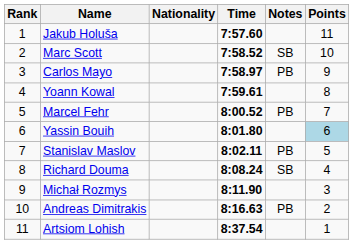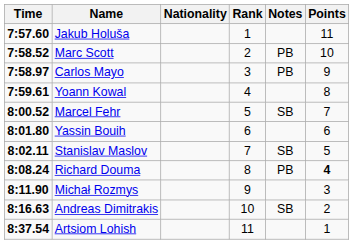 <table class="wikitable sortable" style="text-align:center">
 <tr>
-<th>Rank</th>
+<th>Time</th>
 <th>Name</th>
 <th>Nationality</th>
-<th>Time</th>
+<th>Rank</th>
 <th>Notes</th>
 <th>Points</th>
 </tr>
 <tr>
-<td>1</td>
+<td><strong>7:57.60</strong></td>
 <td align=left><a href='#'>Jakub Holuša</a></td>
 <td align=left></td>
-<td><strong>7:57.60</strong></td>
+<td>1</td>
 <td></td>
 <td>11</td>
 </tr>
 <tr>
-<td>2</td>
+<td><strong>7:58.52</strong></td>
 <td align=left><a href='#'>Marc Scott</a></td>
 <td align=left></td>
-<td><strong>7:58.52</strong></td>
-<td>SB</td>
+<td>2</td>
+<td>PB</td>
 <td>10</td>
 </tr>
 <tr>
-<td>3</td>
+<td><strong>7:58.97</strong></td>
 <td align=left><a href='#'>Carlos Mayo</a></td>
 <td align=left></td>
-<td><strong>7:58.97</strong></td>
+<td>3</td>
 <td>PB</td>
 <td>9</td>
 </tr>
 <tr>
-<td>4</td>
+<td><strong>7:59.61</strong></td>
 <td align=left><a href='#'>Yoann Kowal</a></td>
 <td align=left></td>
-<td><strong>7:59.61</strong></td>
+<td>4</td>
 <td></td>
 <td>8</td>
 </tr>
 <tr>
-<td>5</td>
+<td><strong>8:00.52</strong></td>
 <td align=left><a href='#'>Marcel Fehr</a></td>
 <td align=left></td>
-<td><strong>8:00.52</strong></td>
-<td>PB</td>
+<td>5</td>
+<td>SB</td>
 <td>7</td>
 </tr>
 <tr>
-<td>6</td>
+<td><strong>8:01.80</strong></td>
 <td align=left><a href='#'>Yassin Bouih</a></td>
 <td align=left></td>
-<td><strong>8:01.80</strong></td>
+<td>6</td>
 <td></td>
-<td style="background: lightblue;">6</td>
+<td>6</td>
 </tr>
 <tr>
-<td>7</td>
+<td><strong>8:02.11</strong></td>
 <td align=left><a href='#'>Stanislav Maslov</a></td>
 <td align=left></td>
-<td><strong>8:02.11</strong></td>
-<td>PB</td>
+<td>7</td>
+<td>SB</td>
 <td>5</td>
 </tr>
 <tr>
-<td>8</td>
+<td><strong>8:08.24</strong></td>
 <td align=left><a href='#'>Richard Douma</a></td>
 <td align=left></td>
-<td><strong>8:08.24</strong></td>
-<td>SB</td>
-<td>4</td>
+<td>8</td>
+<td>PB</td>
+<td><strong>4</strong></td>
 </tr>
 <tr>
-<td>9</td>
+<td><strong>8:11.90</strong></td>
 <td align=left><a href='#'>Michał Rozmys</a></td>
 <td align=left></td>
-<td><strong>8:11.90</strong></td>
+<td>9</td>
 <td></td>
 <td>3</td>
 </tr>
 <tr>
-<td>10</td>
+<td><strong>8:16.63</strong></td>
 <td align=left><a href='#'>Andreas Dimitrakis</a></td>
 <td align=left></td>
-<td><strong>8:16.63</strong></td>
-<td>PB</td>
+<td>10</td>
+<td>SB</td>
 <td>2</td>
 </tr>
 <tr>
-<td>11</td>
+<td><strong>8:37.54</strong></td>
 <td align=left><a href='#'>Artsiom Lohish</a></td>
 <td align=left></td>
-<td><strong>8:37.54</strong></td>
+<td>11</td>
 <td></td>
 <td>1</td>
 </tr>
 </table>
